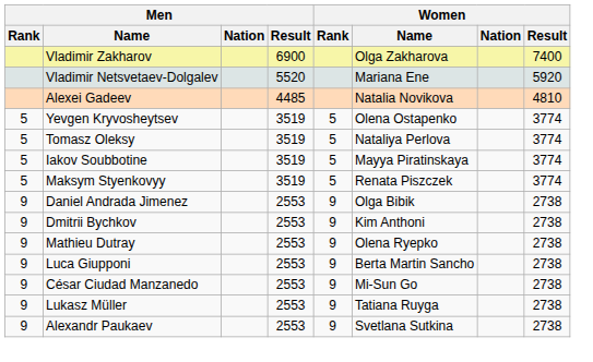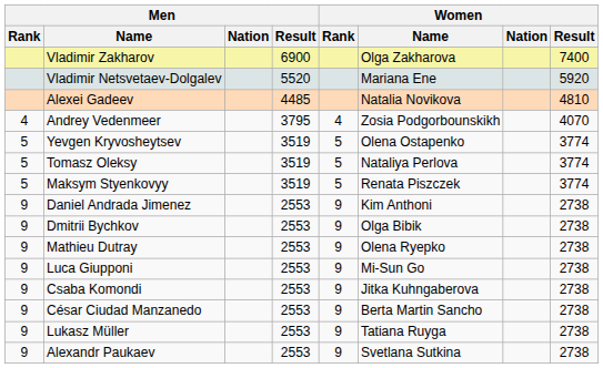 <table class="wikitable" style="text-align:center">
 <tr>
 <th colspan="4">Men</th>
 <th colspan="4">Women</th>
 </tr>
 <tr>
 <th>Rank</th>
 <th>Name</th>
 <th>Nation</th>
 <th>Result</th>
 <th>Rank</th>
 <th>Name</th>
 <th>Nation</th>
 <th>Result</th>
 </tr>
 <tr bgcolor="#F7F6A8">
 <td></td>
 <td align="left">Vladimir Zakharov</td>
 <td align="left"></td>
 <td>6900</td>
 <td></td>
 <td align="left">Olga Zakharova</td>
 <td align="left"></td>
 <td>7400</td>
 </tr>
 <tr bgcolor="#DCE5E5">
 <td></td>
 <td align="left">Vladimir Netsvetaev-Dolgalev</td>
 <td align="left"></td>
 <td>5520</td>
 <td></td>
 <td align="left">Mariana Ene</td>
 <td align="left"></td>
 <td>5920</td>
 </tr>
 <tr bgcolor="#FFDAB9">
 <td></td>
 <td align="left">Alexei Gadeev</td>
 <td align="left"></td>
 <td>4485</td>
 <td></td>
 <td align="left">Natalia Novikova</td>
 <td align="left"></td>
 <td>4810</td>
 </tr>
 <tr>
+<td align="center">4</td>
+<td align="left">Andrey Vedenmeer</td>
+<td align="left"></td>
+<td>3795</td>
+<td>4</td>
+<td align="left">Zosia Podgorbounskikh</td>
+<td align="left"></td>
+<td>4070</td>
+</tr>
+<tr>
 <td align="center">5</td>
 <td align="left">Yevgen Kryvosheytsev</td>
 <td align="left"></td>
 <td>3519</td>
 <td>5</td>
 <td align="left">Olena Ostapenko</td>
 <td align="left"></td>
 <td>3774</td>
 </tr>
 <tr>
 <td align="center">5</td>
 <td align="left">Tomasz Oleksy</td>
 <td align="left"></td>
 <td>3519</td>
 <td>5</td>
 <td align="left">Nataliya Perlova</td>
 <td align="left"></td>
 <td>3774</td>
 </tr>
 <tr>
 <td align="center">5</td>
-<td align="left">Iakov Soubbotine</td>
-<td align="left"></td>
-<td>3519</td>
-<td>5</td>
-<td align="left">Mayya Piratinskaya</td>
-<td align="left"></td>
-<td>3774</td>
-</tr>
-<tr>
-<td align="center">5</td>
 <td align="left">Maksym Styenkovyy</td>
 <td align="left"></td>
 <td>3519</td>
 <td>5</td>
 <td align="left">Renata Piszczek</td>
 <td align="left"></td>
 <td>3774</td>
 </tr>
 <tr>
 <td>9</td>
 <td align="left">Daniel Andrada Jimenez</td>
 <td align="left"></td>
 <td>2553</td>
 <td>9</td>
-<td align="left">Olga Bibik</td>
+<td align="left">Kim Anthoni</td>
 <td align="left"></td>
 <td>2738</td>
 </tr>
 <tr>
 <td>9</td>
 <td align="left">Dmitrii Bychkov</td>
 <td align="left"></td>
 <td>2553</td>
 <td>9</td>
-<td align="left">Kim Anthoni</td>
+<td align="left">Olga Bibik</td>
 <td align="left"></td>
 <td>2738</td>
 </tr>
 <tr>
 <td>9</td>
 <td align="left">Mathieu Dutray</td>
 <td align="left"></td>
 <td>2553</td>
 <td>9</td>
 <td align="left">Olena Ryepko</td>
 <td align="left"></td>
 <td>2738</td>
 </tr>
 <tr>
 <td>9</td>
 <td align="left">Luca Giupponi</td>
 <td align="left"></td>
 <td>2553</td>
 <td>9</td>
-<td align="left">Berta Martin Sancho</td>
+<td align="left">Mi-Sun Go</td>
+<td align="left"></td>
+<td>2738</td>
+</tr>
+<tr>
+<td>9</td>
+<td align="left">Csaba Komondi</td>
+<td align="left"></td>
+<td>2553</td>
+<td>9</td>
+<td align="left">Jitka Kuhngaberova</td>
 <td align="left"></td>
 <td>2738</td>
 </tr>
 <tr>
 <td>9</td>
 <td align="left">César Ciudad Manzanedo</td>
 <td align="left"></td>
 <td>2553</td>
 <td>9</td>
-<td align="left">Mi-Sun Go</td>
+<td align="left">Berta Martin Sancho</td>
 <td align="left"></td>
 <td>2738</td>
 </tr>
 <tr>
 <td>9</td>
 <td align="left">Lukasz Müller</td>
 <td align="left"></td>
 <td>2553</td>
 <td>9</td>
 <td align="left">Tatiana Ruyga</td>
 <td align="left"></td>
 <td>2738</td>
 </tr>
 <tr>
 <td>9</td>
 <td align="left">Alexandr Paukaev</td>
 <td align="left"></td>
 <td>2553</td>
 <td>9</td>
 <td align="left">Svetlana Sutkina</td>
 <td align="left"></td>
 <td>2738</td>
 </tr>
 </table>
